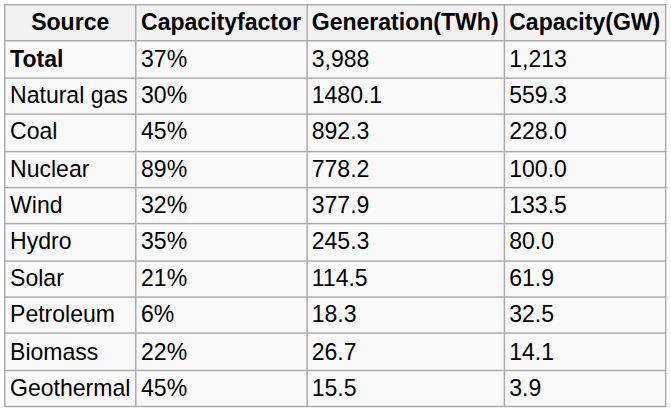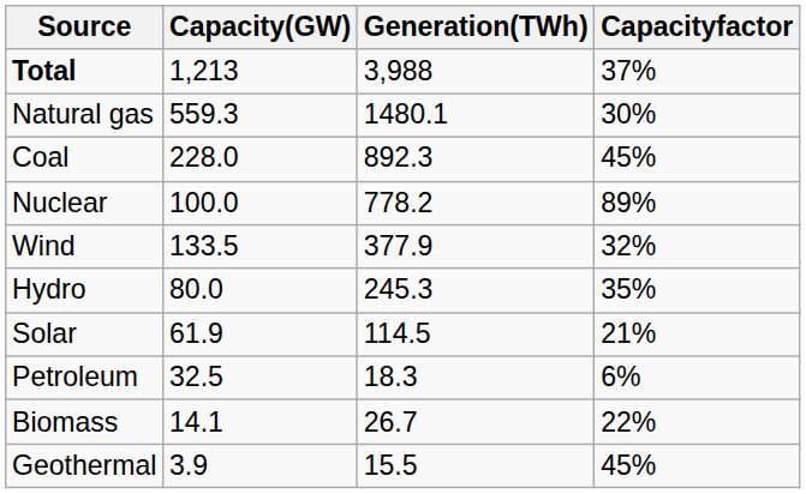 <table class="wikitable sortable sort-under col1left" >
 <tr>
 <th>Source</th>
+<th>Capacity(GW)</th>
+<th>Generation(TWh)</th>
 <th>Capacityfactor</th>
-<th>Generation(TWh)</th>
-<th>Capacity(GW)</th>
 </tr>
 <tr>
 <td><strong>Total</strong></td>
+<td>1,213</td>
+<td>3,988</td>
 <td>37%</td>
-<td>3,988</td>
-<td>1,213</td>
 </tr>
 <tr>
 <td>Natural gas</td>
+<td>559.3</td>
+<td>1480.1</td>
 <td>30%</td>
-<td>1480.1</td>
-<td>559.3</td>
 </tr>
 <tr>
 <td>Coal</td>
+<td>228.0</td>
+<td>892.3</td>
 <td>45%</td>
-<td>892.3</td>
-<td>228.0</td>
 </tr>
 <tr>
 <td>Nuclear</td>
+<td>100.0</td>
+<td>778.2</td>
 <td>89%</td>
-<td>778.2</td>
-<td>100.0</td>
 </tr>
 <tr>
 <td>Wind</td>
+<td>133.5</td>
+<td>377.9</td>
 <td>32%</td>
-<td>377.9</td>
-<td>133.5</td>
 </tr>
 <tr>
 <td>Hydro</td>
+<td>80.0</td>
+<td>245.3</td>
 <td>35%</td>
-<td>245.3</td>
-<td>80.0</td>
 </tr>
 <tr>
 <td>Solar</td>
+<td>61.9</td>
+<td>114.5</td>
 <td>21%</td>
-<td>114.5</td>
-<td>61.9</td>
 </tr>
 <tr>
 <td>Petroleum</td>
+<td>32.5</td>
+<td>18.3</td>
 <td>6%</td>
-<td>18.3</td>
-<td>32.5</td>
 </tr>
 <tr>
 <td>Biomass</td>
+<td>14.1</td>
+<td>26.7</td>
 <td>22%</td>
-<td>26.7</td>
-<td>14.1</td>
 </tr>
 <tr>
 <td>Geothermal</td>
+<td>3.9</td>
+<td>15.5</td>
 <td>45%</td>
-<td>15.5</td>
-<td>3.9</td>
 </tr>
 </table>
